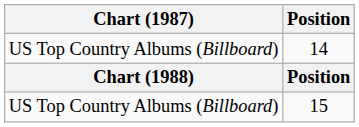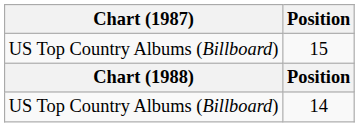 <table class="wikitable">
 <tr>
 <th>Chart (1987)</th>
 <th>Position</th>
 </tr>
 <tr>
 <td>US Top Country Albums (<em>Billboard</em>)</td>
-<td style="text-align:center;">14</td>
+<td style="text-align:center;">15</td>
 </tr>
 <tr>
 <th>Chart (1988)</th>
 <th>Position</th>
 </tr>
 <tr>
 <td>US Top Country Albums (<em>Billboard</em>)</td>
-<td style="text-align:center;">15</td>
+<td style="text-align:center;">14</td>
 </tr>
 </table>
